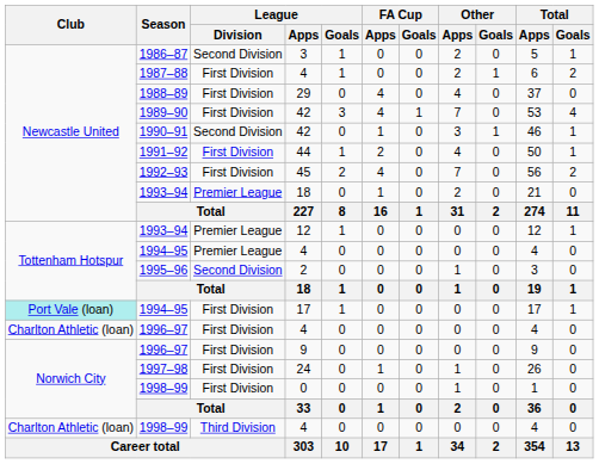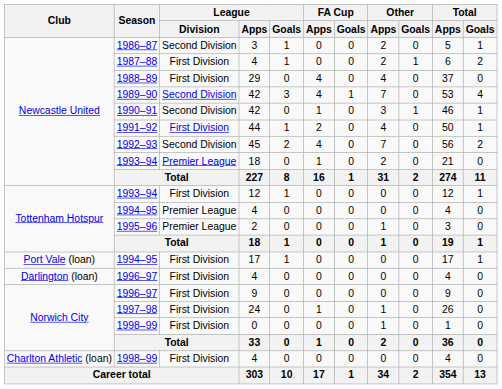 <table class="wikitable" style="text-align: center;">
 <tr>
 <th rowspan="2">Club</th>
 <th rowspan="2">Season</th>
 <th colspan="3">League</th>
 <th colspan="2">FA Cup</th>
 <th colspan="2">Other</th>
 <th colspan="2">Total</th>
 </tr>
 <tr>
 <th>Division</th>
 <th>Apps</th>
 <th>Goals</th>
 <th>Apps</th>
 <th>Goals</th>
 <th>Apps</th>
 <th>Goals</th>
 <th>Apps</th>
 <th>Goals</th>
 </tr>
 <tr>
 <td rowspan="9"><a href='#'>Newcastle United</a></td>
 <td><a href='#'>1986–87</a></td>
 <td>Second Division</td>
 <td>3</td>
 <td>1</td>
 <td>0</td>
 <td>0</td>
 <td>2</td>
 <td>0</td>
 <td>5</td>
 <td>1</td>
 </tr>
 <tr>
 <td><a href='#'>1987–88</a></td>
 <td>First Division</td>
 <td>4</td>
 <td>1</td>
 <td>0</td>
 <td>0</td>
 <td>2</td>
 <td>1</td>
 <td>6</td>
 <td>2</td>
 </tr>
 <tr>
 <td><a href='#'>1988–89</a></td>
 <td>First Division</td>
 <td>29</td>
 <td>0</td>
 <td>4</td>
 <td>0</td>
 <td>4</td>
 <td>0</td>
 <td>37</td>
 <td>0</td>
 </tr>
 <tr>
 <td><a href='#'>1989–90</a></td>
-<td>First Division</td>
+<td><a href='#'>Second Division</a></td>
 <td>42</td>
 <td>3</td>
 <td>4</td>
 <td>1</td>
 <td>7</td>
 <td>0</td>
 <td>53</td>
 <td>4</td>
 </tr>
 <tr>
 <td><a href='#'>1990–91</a></td>
 <td>Second Division</td>
 <td>42</td>
 <td>0</td>
 <td>1</td>
 <td>0</td>
 <td>3</td>
 <td>1</td>
 <td>46</td>
 <td>1</td>
 </tr>
 <tr>
 <td><a href='#'>1991–92</a></td>
 <td><a href='#'>First Division</a></td>
 <td>44</td>
 <td>1</td>
 <td>2</td>
 <td>0</td>
 <td>4</td>
 <td>0</td>
 <td>50</td>
 <td>1</td>
 </tr>
 <tr>
 <td><a href='#'>1992–93</a></td>
-<td>First Division</td>
+<td>Second Division</td>
 <td>45</td>
 <td>2</td>
 <td>4</td>
 <td>0</td>
 <td>7</td>
 <td>0</td>
 <td>56</td>
 <td>2</td>
 </tr>
 <tr>
 <td><a href='#'>1993–94</a></td>
 <td><a href='#'>Premier League</a></td>
 <td>18</td>
 <td>0</td>
 <td>1</td>
 <td>0</td>
 <td>2</td>
 <td>0</td>
 <td>21</td>
 <td>0</td>
 </tr>
 <tr>
 <th colspan="2">Total</th>
 <th>227</th>
 <th>8</th>
 <th>16</th>
 <th>1</th>
 <th>31</th>
 <th>2</th>
 <th>274</th>
 <th>11</th>
 </tr>
 <tr>
 <td rowspan="4"><a href='#'>Tottenham Hotspur</a></td>
 <td><a href='#'>1993–94</a></td>
-<td>Premier League</td>
+<td>First Division</td>
 <td>12</td>
 <td>1</td>
 <td>0</td>
 <td>0</td>
 <td>0</td>
 <td>0</td>
 <td>12</td>
 <td>1</td>
 </tr>
 <tr>
 <td><a href='#'>1994–95</a></td>
 <td>Premier League</td>
 <td>4</td>
 <td>0</td>
 <td>0</td>
 <td>0</td>
 <td>0</td>
 <td>0</td>
 <td>4</td>
 <td>0</td>
 </tr>
 <tr>
 <td><a href='#'>1995–96</a></td>
-<td><a href='#'>Second Division</a></td>
+<td>Premier League</td>
 <td>2</td>
 <td>0</td>
 <td>0</td>
 <td>0</td>
 <td>1</td>
 <td>0</td>
 <td>3</td>
 <td>0</td>
 </tr>
 <tr>
 <th colspan="2">Total</th>
 <th>18</th>
 <th>1</th>
 <th>0</th>
 <th>0</th>
 <th>1</th>
 <th>0</th>
 <th>19</th>
 <th>1</th>
 </tr>
 <tr>
-<td style="background: paleturquoise;"><a href='#'>Port Vale</a> (loan)</td>
+<td><a href='#'>Port Vale</a> (loan)</td>
 <td><a href='#'>1994–95</a></td>
 <td>First Division</td>
 <td>17</td>
 <td>1</td>
 <td>0</td>
 <td>0</td>
 <td>0</td>
 <td>0</td>
 <td>17</td>
 <td>1</td>
 </tr>
 <tr>
-<td><a href='#'>Charlton Athletic</a> (loan)</td>
+<td><a href='#'>Darlington</a> (loan)</td>
 <td><a href='#'>1996–97</a></td>
 <td>First Division</td>
 <td>4</td>
 <td>0</td>
 <td>0</td>
 <td>0</td>
 <td>0</td>
 <td>0</td>
 <td>4</td>
 <td>0</td>
 </tr>
 <tr>
 <td rowspan="4"><a href='#'>Norwich City</a></td>
 <td><a href='#'>1996–97</a></td>
 <td>First Division</td>
 <td>9</td>
 <td>0</td>
 <td>0</td>
 <td>0</td>
 <td>0</td>
 <td>0</td>
 <td>9</td>
 <td>0</td>
 </tr>
 <tr>
 <td><a href='#'>1997–98</a></td>
 <td>First Division</td>
 <td>24</td>
 <td>0</td>
 <td>1</td>
 <td>0</td>
 <td>1</td>
 <td>0</td>
 <td>26</td>
 <td>0</td>
 </tr>
 <tr>
 <td><a href='#'>1998–99</a></td>
 <td>First Division</td>
 <td>0</td>
 <td>0</td>
 <td>0</td>
 <td>0</td>
 <td>1</td>
 <td>0</td>
 <td>1</td>
 <td>0</td>
 </tr>
 <tr>
 <th colspan="2">Total</th>
 <th>33</th>
 <th>0</th>
 <th>1</th>
 <th>0</th>
 <th>2</th>
 <th>0</th>
 <th>36</th>
 <th>0</th>
 </tr>
 <tr>
 <td><a href='#'>Charlton Athletic</a> (loan)</td>
 <td><a href='#'>1998–99</a></td>
-<td><a href='#'>Third Division</a></td>
+<td>First Division</td>
 <td>4</td>
 <td>0</td>
 <td>0</td>
 <td>0</td>
 <td>0</td>
 <td>0</td>
 <td>4</td>
 <td>0</td>
 </tr>
 <tr>
 <th colspan="3">Career total</th>
 <th>303</th>
 <th>10</th>
 <th>17</th>
 <th>1</th>
 <th>34</th>
 <th>2</th>
 <th>354</th>
 <th>13</th>
 </tr>
 </table>
